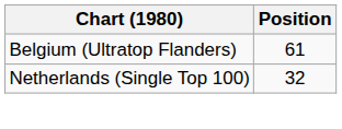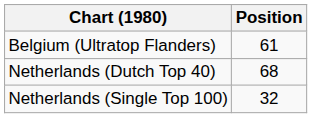 <table class="wikitable sortable">
 <tr>
 <th>Chart (1980)</th>
 <th>Position</th>
 </tr>
 <tr>
 <td>Belgium (Ultratop Flanders)</td>
 <td align="center">61</td>
 </tr>
 <tr>
+<td>Netherlands (Dutch Top 40)</td>
+<td align="center">68</td>
+</tr>
+<tr>
 <td>Netherlands (Single Top 100)</td>
 <td align="center">32</td>
 </tr>
 </table>
